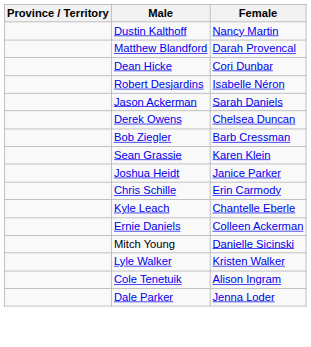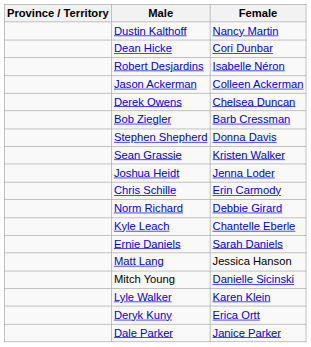 <table class="wikitable">
 <tr>
 <th>Province / Territory</th>
 <th>Male</th>
 <th>Female</th>
 </tr>
 <tr>
 <td></td>
 <td><a href='#'>Dustin Kalthoff</a></td>
 <td><a href='#'>Nancy Martin</a></td>
-</tr>
-<tr>
-<td><br></td>
-<td><a href='#'>Matthew Blandford</a></td>
-<td><a href='#'>Darah Provencal</a></td>
 </tr>
 <tr>
 <td></td>
 <td><a href='#'>Dean Hicke</a></td>
 <td><a href='#'>Cori Dunbar</a></td>
 </tr>
 <tr>
 <td></td>
 <td><a href='#'>Robert Desjardins</a></td>
 <td><a href='#'>Isabelle Néron</a></td>
 </tr>
 <tr>
 <td></td>
 <td><a href='#'>Jason Ackerman</a></td>
-<td><a href='#'>Sarah Daniels</a></td>
+<td><a href='#'>Colleen Ackerman</a></td>
 </tr>
 <tr>
 <td></td>
 <td><a href='#'>Derek Owens</a></td>
 <td><a href='#'>Chelsea Duncan</a></td>
 </tr>
 <tr>
 <td></td>
 <td><a href='#'>Bob Ziegler</a></td>
 <td><a href='#'>Barb Cressman</a></td>
 </tr>
 <tr>
 <td></td>
+<td><a href='#'>Stephen Shepherd</a></td>
+<td><a href='#'>Donna Davis</a></td>
+</tr>
+<tr>
+<td></td>
 <td><a href='#'>Sean Grassie</a></td>
-<td><a href='#'>Karen Klein</a></td>
+<td><a href='#'>Kristen Walker</a></td>
 </tr>
 <tr>
 <td><br></td>
 <td><a href='#'>Joshua Heidt</a></td>
-<td><a href='#'>Janice Parker</a></td>
+<td><a href='#'>Jenna Loder</a></td>
 </tr>
 <tr>
 <td><br></td>
 <td><a href='#'>Chris Schille</a></td>
 <td><a href='#'>Erin Carmody</a></td>
+</tr>
+<tr>
+<td></td>
+<td><a href='#'>Norm Richard</a></td>
+<td><a href='#'>Debbie Girard</a></td>
 </tr>
 <tr>
 <td></td>
 <td><a href='#'>Kyle Leach</a></td>
 <td><a href='#'>Chantelle Eberle</a></td>
 </tr>
 <tr>
 <td></td>
 <td><a href='#'>Ernie Daniels</a></td>
-<td><a href='#'>Colleen Ackerman</a></td>
+<td><a href='#'>Sarah Daniels</a></td>
+</tr>
+<tr>
+<td></td>
+<td><a href='#'>Matt Lang</a></td>
+<td>Jessica Hanson</td>
 </tr>
 <tr>
 <td></td>
 <td>Mitch Young</td>
 <td><a href='#'>Danielle Sicinski</a></td>
 </tr>
 <tr>
 <td></td>
 <td><a href='#'>Lyle Walker</a></td>
-<td><a href='#'>Kristen Walker</a></td>
+<td><a href='#'>Karen Klein</a></td>
 </tr>
 <tr>
 <td></td>
-<td><a href='#'>Cole Tenetuik</a></td>
-<td><a href='#'>Alison Ingram</a></td>
+<td><a href='#'>Deryk Kuny</a></td>
+<td><a href='#'>Erica Ortt</a></td>
 </tr>
 <tr>
 <td></td>
 <td><a href='#'>Dale Parker</a></td>
-<td><a href='#'>Jenna Loder</a></td>
+<td><a href='#'>Janice Parker</a></td>
 </tr>
 </table>
